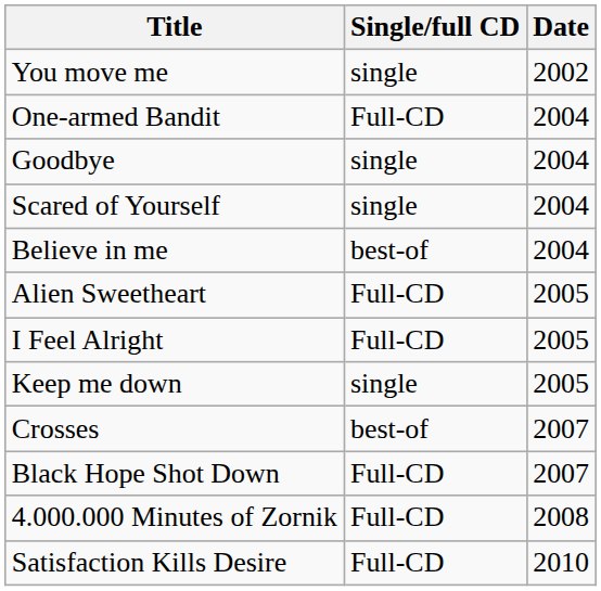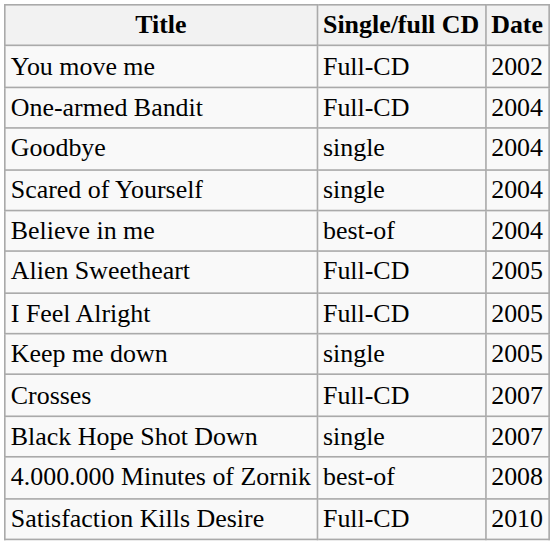 <table class="wikitable">
 <tr>
 <th>Title</th>
 <th>Single/full CD</th>
 <th>Date</th>
 </tr>
 <tr>
 <td>You move me</td>
-<td>single</td>
+<td>Full-CD</td>
 <td>2002</td>
 </tr>
 <tr>
 <td>One-armed Bandit</td>
 <td>Full-CD</td>
 <td>2004</td>
 </tr>
 <tr>
 <td>Goodbye</td>
 <td>single</td>
 <td>2004</td>
 </tr>
 <tr>
 <td>Scared of Yourself</td>
 <td>single</td>
 <td>2004</td>
 </tr>
 <tr>
 <td>Believe in me</td>
 <td>best-of</td>
 <td>2004</td>
 </tr>
 <tr>
 <td>Alien Sweetheart</td>
 <td>Full-CD</td>
 <td>2005</td>
 </tr>
 <tr>
 <td>I Feel Alright</td>
 <td>Full-CD</td>
 <td>2005</td>
 </tr>
 <tr>
 <td>Keep me down</td>
 <td>single</td>
 <td>2005</td>
 </tr>
 <tr>
 <td>Crosses</td>
-<td>best-of</td>
+<td>Full-CD</td>
 <td>2007</td>
 </tr>
 <tr>
 <td>Black Hope Shot Down</td>
-<td>Full-CD</td>
+<td>single</td>
 <td>2007</td>
 </tr>
 <tr>
 <td>4.000.000 Minutes of Zornik</td>
-<td>Full-CD</td>
+<td>best-of</td>
 <td>2008</td>
 </tr>
 <tr>
 <td>Satisfaction Kills Desire</td>
 <td>Full-CD</td>
 <td>2010</td>
 </tr>
 </table>
